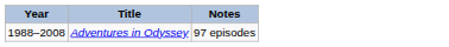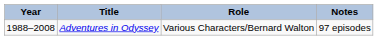 <table class="wikitable" style="font-size:90%;">
 <tr>
 <th style="background:#B0C4DE;">Year</th>
 <th style="background:#B0C4DE;">Title</th>
+<th style="background:#B0C4DE;">Role</th>
 <th style="background:#B0C4DE;">Notes</th>
 </tr>
 <tr>
 <td>1988–2008</td>
 <td><em><a href='#'>Adventures in Odyssey</a></em></td>
+<td>Various Characters/Bernard Walton</td>
 <td>97 episodes</td>
 </tr>
 </table>
